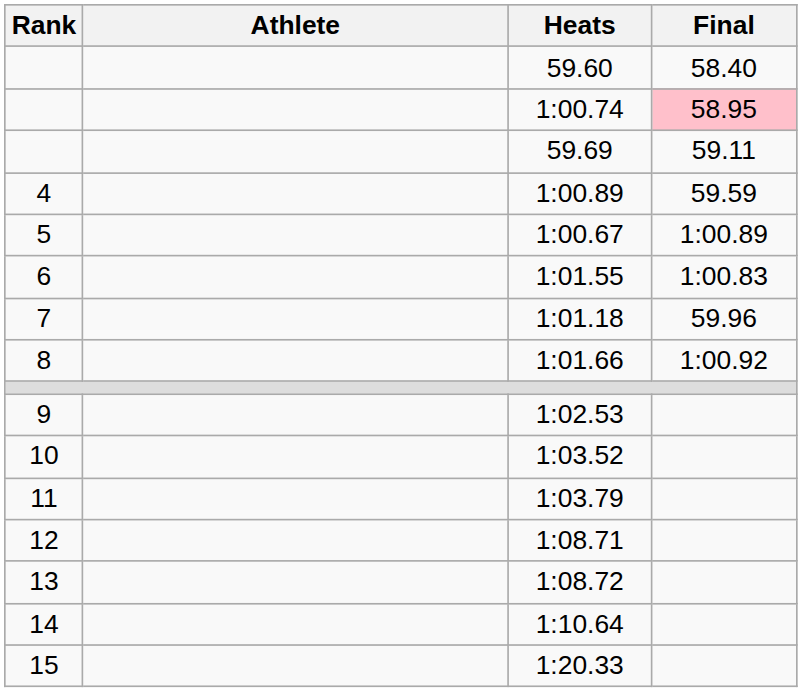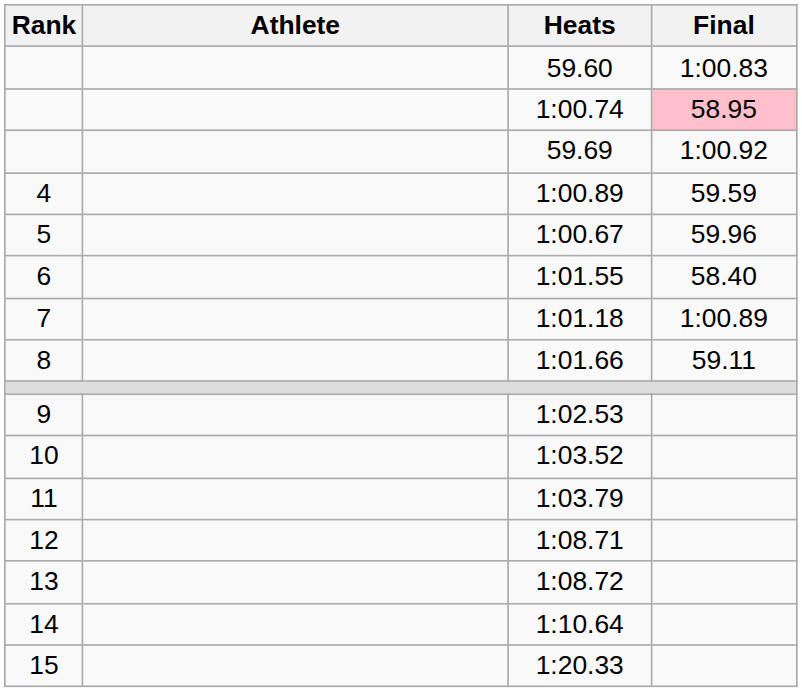 <table class=wikitable style="text-align:center">
 <tr>
 <th width=40>Rank</th>
 <th width=250>Athlete</th>
 <th width=80>Heats</th>
 <th width=80>Final</th>
 </tr>
 <tr>
 <td></td>
 <td align=left></td>
 <td>59.60</td>
-<td>58.40</td>
+<td>1:00.83</td>
 </tr>
 <tr>
 <td></td>
 <td align=left></td>
 <td>1:00.74</td>
 <td style="background: pink;">58.95</td>
 </tr>
 <tr>
 <td></td>
 <td align=left></td>
 <td>59.69</td>
-<td>59.11</td>
+<td>1:00.92</td>
 </tr>
 <tr>
 <td>4</td>
 <td align=left></td>
 <td>1:00.89</td>
 <td>59.59</td>
 </tr>
 <tr>
 <td>5</td>
 <td align=left></td>
 <td>1:00.67</td>
-<td>1:00.89</td>
+<td>59.96</td>
 </tr>
 <tr>
 <td>6</td>
 <td align=left></td>
 <td>1:01.55</td>
-<td>1:00.83</td>
+<td>58.40</td>
 </tr>
 <tr>
 <td>7</td>
 <td align=left></td>
 <td>1:01.18</td>
-<td>59.96</td>
+<td>1:00.89</td>
 </tr>
 <tr>
 <td>8</td>
 <td align=left></td>
 <td>1:01.66</td>
-<td>1:00.92</td>
+<td>59.11</td>
 </tr>
 <tr bgcolor=#DDDDDD>
 <td colspan=4></td>
 </tr>
 <tr>
 <td>9</td>
 <td align=left></td>
 <td>1:02.53</td>
 <td></td>
 </tr>
 <tr>
 <td>10</td>
 <td align=left></td>
 <td>1:03.52</td>
 <td></td>
 </tr>
 <tr>
 <td>11</td>
 <td align=left></td>
 <td>1:03.79</td>
 <td></td>
 </tr>
 <tr>
 <td>12</td>
 <td align=left></td>
 <td>1:08.71</td>
 <td></td>
 </tr>
 <tr>
 <td>13</td>
 <td align=left></td>
 <td>1:08.72</td>
 <td></td>
 </tr>
 <tr>
 <td>14</td>
 <td align=left></td>
 <td>1:10.64</td>
 <td></td>
 </tr>
 <tr>
 <td>15</td>
 <td align=left></td>
 <td>1:20.33</td>
 <td></td>
 </tr>
 </table>
